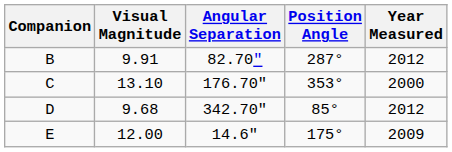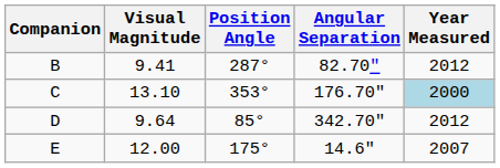 <table class="wikitable" style="text-align: center; font-size: 88%;">
 <tr>
 <th>Companion</th>
 <th>Visual<br>Magnitude</th>
+<th><a href='#'>Position<br>Angle</a></th>
 <th><a href='#'>Angular<br>Separation</a></th>
-<th><a href='#'>Position<br>Angle</a></th>
 <th>Year<br>Measured</th>
 </tr>
 <tr>
 <td>B</td>
-<td>9.91</td>
+<td>9.41</td>
+<td>287°</td>
 <td>82.70<a href='#'>″</a></td>
-<td>287°</td>
 <td>2012</td>
 </tr>
 <tr>
 <td>C</td>
 <td>13.10</td>
+<td>353°</td>
 <td>176.70″</td>
-<td>353°</td>
-<td>2000</td>
+<td style="background: lightblue;">2000</td>
 </tr>
 <tr>
 <td>D</td>
-<td>9.68</td>
+<td>9.64</td>
+<td>85°</td>
 <td>342.70″</td>
-<td>85°</td>
 <td>2012</td>
 </tr>
 <tr>
 <td>E</td>
 <td>12.00</td>
+<td>175°</td>
 <td>14.6″</td>
-<td>175°</td>
-<td>2009</td>
+<td>2007</td>
 </tr>
 </table>
